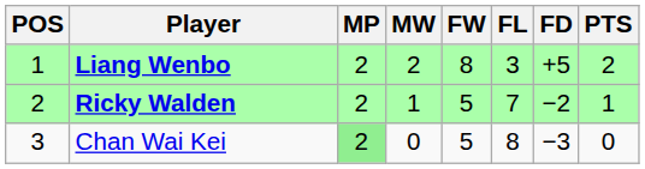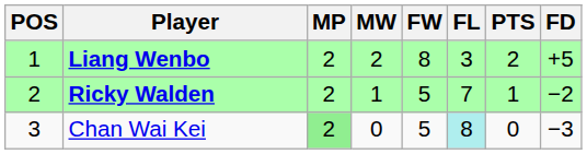 <table class="wikitable" style="text-align: center;">
 <tr>
 <th width=20>POS</th>
 <th width=165>Player</th>
 <th width=20>MP</th>
 <th width=20>MW</th>
 <th width=20>FW</th>
 <th width=20>FL</th>
+<th width=20>PTS</th>
 <th width=20>FD</th>
-<th width=20>PTS</th>
 </tr>
 <tr style="background:#aaffaa;">
 <td>1</td>
 <td style="text-align:left;"> <strong><a href='#'>Liang Wenbo</a></strong></td>
 <td>2</td>
 <td>2</td>
 <td>8</td>
 <td>3</td>
+<td>2</td>
 <td>+5</td>
-<td>2</td>
 </tr>
 <tr style="background:#aaffaa;">
 <td>2</td>
 <td style="text-align:left;"> <strong><a href='#'>Ricky Walden</a></strong></td>
 <td>2</td>
 <td>1</td>
 <td>5</td>
 <td>7</td>
+<td>1</td>
 <td>−2</td>
-<td>1</td>
 </tr>
 <tr>
 <td>3</td>
 <td style="text-align:left;"> <a href='#'>Chan Wai Kei</a></td>
 <td style="background: lightgreen;">2</td>
 <td>0</td>
 <td>5</td>
-<td>8</td>
+<td style="background: paleturquoise;">8</td>
+<td>0</td>
 <td>−3</td>
-<td>0</td>
 </tr>
 </table>
